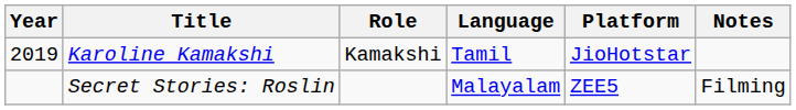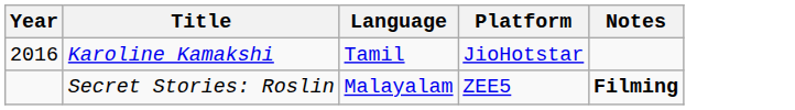 <table class="wikitable sortable" id="filmography">
 <tr>
 <th>Year</th>
 <th>Title</th>
-<th>Role</th>
 <th>Language</th>
 <th>Platform</th>
 <th>Notes</th>
 </tr>
 <tr>
-<td>2019</td>
+<td>2016</td>
 <td><em><a href='#'>Karoline Kamakshi</a></em></td>
-<td>Kamakshi</td>
 <td><a href='#'>Tamil</a></td>
 <td><a href='#'>JioHotstar</a></td>
 <td></td>
 </tr>
 <tr>
 <td></td>
 <td><em>Secret Stories: Roslin</em></td>
-<td></td>
 <td><a href='#'>Malayalam</a></td>
 <td><a href='#'>ZEE5</a></td>
-<td>Filming </td>
+<td><strong>Filming </strong></td>
 </tr>
 </table>
